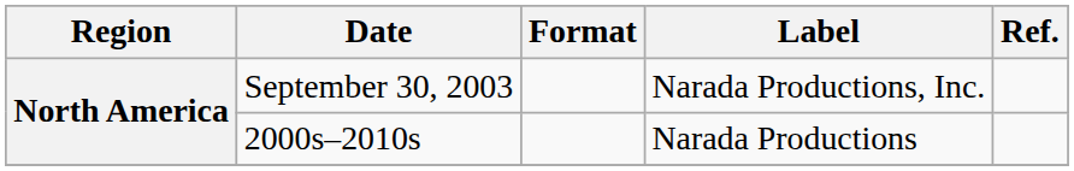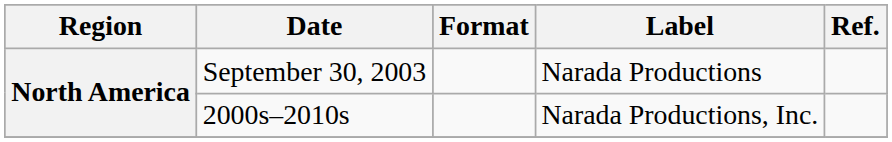 <table class="wikitable plainrowheaders">
 <tr>
 <th scope="col">Region</th>
 <th scope="col">Date</th>
 <th scope="col">Format</th>
 <th scope="col">Label</th>
 <th scope="col">Ref.</th>
 </tr>
 <tr>
 <th scope="row" rowspan="2">North America</th>
 <td>September 30, 2003</td>
 <td></td>
-<td>Narada Productions, Inc.</td>
+<td>Narada Productions</td>
 <td></td>
 </tr>
 <tr>
 <td>2000s–2010s</td>
 <td></td>
-<td>Narada Productions</td>
+<td>Narada Productions, Inc.</td>
 <td></td>
 </tr>
 <tr>
 </tr>
 </table>
